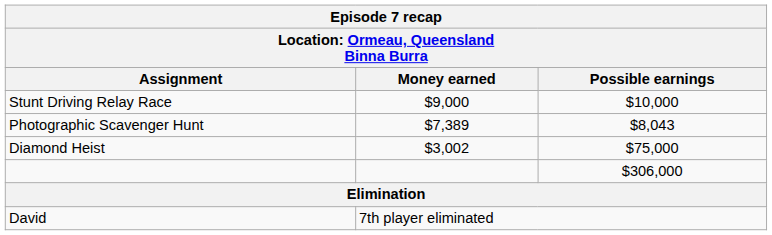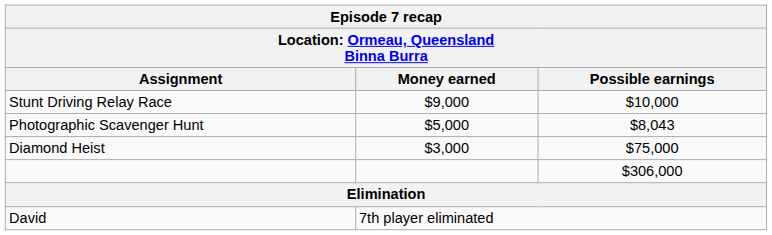 <table class="wikitable" style="font-size: 95%; margin: 10px" align="right" width="40%">
 <tr>
 <th colspan=3>Episode 7 recap</th>
 </tr>
 <tr>
 <th colspan=3>Location: <a href='#'>Ormeau, Queensland</a><br><a href='#'>Binna Burra</a></th>
 </tr>
 <tr>
 <th>Assignment</th>
 <th>Money earned</th>
 <th>Possible earnings</th>
 </tr>
 <tr>
 <td>Stunt Driving Relay Race</td>
 <td align="center">$9,000</td>
 <td align="center">$10,000</td>
 </tr>
 <tr>
 <td>Photographic Scavenger Hunt</td>
-<td align="center">$7,389</td>
+<td align="center">$5,000</td>
 <td align="center">$8,043</td>
 </tr>
 <tr>
 <td>Diamond Heist</td>
-<td align="center">$3,002</td>
+<td align="center">$3,000</td>
 <td align="center">$75,000</td>
 </tr>
 <tr>
 <td><strong></strong></td>
 <td align="center"><strong></strong></td>
 <td align="center">$306,000</td>
 </tr>
 <tr>
 <th colspan=3>Elimination</th>
 </tr>
 <tr>
 <td>David</td>
 <td colspan=2>7th player eliminated</td>
 </tr>
 </table>
